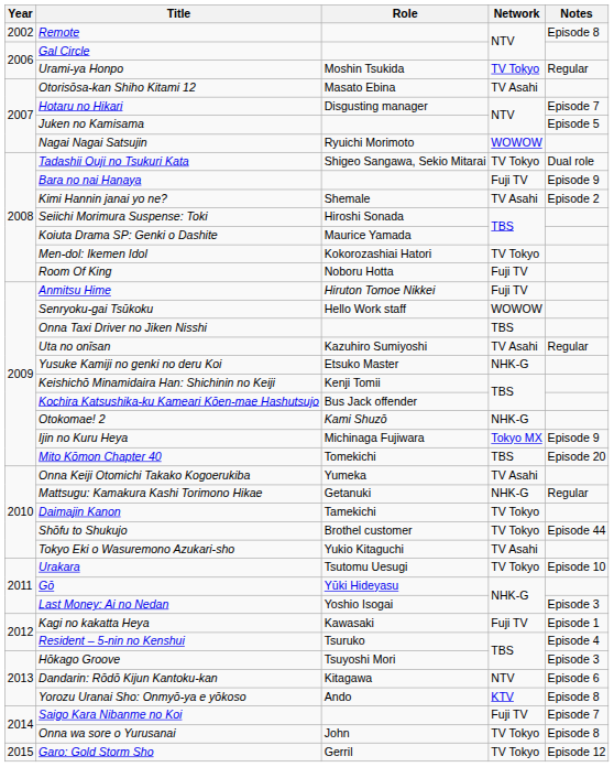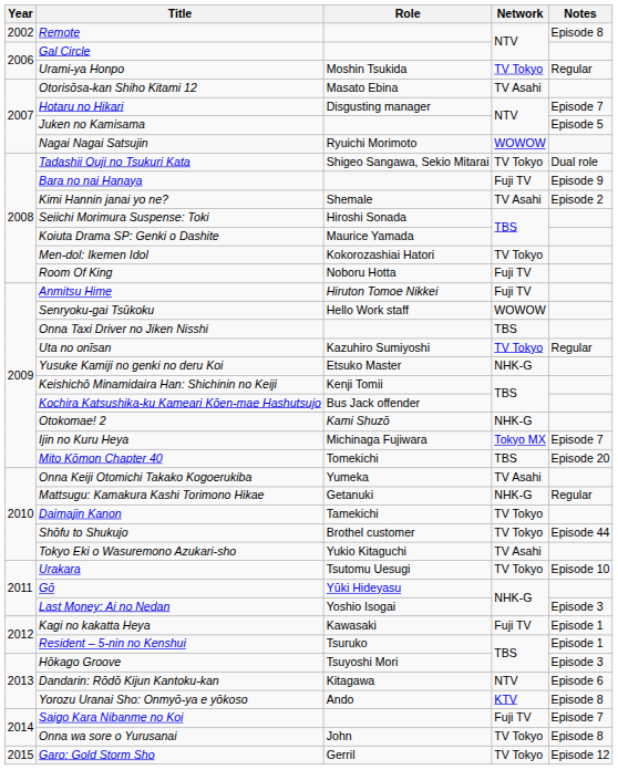 <table class="wikitable">
 <tr>
 <th>Year</th>
 <th>Title</th>
 <th>Role</th>
 <th>Network</th>
 <th>Notes</th>
 </tr>
 <tr>
 <td>2002</td>
 <td><em><a href='#'>Remote</a></em></td>
 <td></td>
 <td rowspan="2">NTV</td>
 <td>Episode 8</td>
 </tr>
 <tr>
 <td rowspan="2">2006</td>
 <td><em><a href='#'>Gal Circle</a></em></td>
 <td></td>
 <td></td>
 </tr>
 <tr>
 <td><em>Urami-ya Honpo</em></td>
 <td>Moshin Tsukida</td>
 <td><a href='#'>TV Tokyo</a></td>
 <td>Regular</td>
 </tr>
 <tr>
 <td rowspan="4">2007</td>
 <td><em>Otorisōsa-kan Shiho Kitami 12</em></td>
 <td>Masato Ebina</td>
 <td>TV Asahi</td>
 <td></td>
 </tr>
 <tr>
 <td><em><a href='#'>Hotaru no Hikari</a></em></td>
 <td>Disgusting manager</td>
 <td rowspan="2">NTV</td>
 <td>Episode 7</td>
 </tr>
 <tr>
 <td><em>Juken no Kamisama</em></td>
 <td></td>
 <td>Episode 5</td>
 </tr>
 <tr>
 <td><em>Nagai Nagai Satsujin</em></td>
 <td>Ryuichi Morimoto</td>
 <td><a href='#'>WOWOW</a></td>
 <td></td>
 </tr>
 <tr>
 <td rowspan="7">2008</td>
 <td><em><a href='#'>Tadashii Ouji no Tsukuri Kata</a></em></td>
 <td>Shigeo Sangawa, Sekio Mitarai</td>
 <td>TV Tokyo</td>
 <td>Dual role</td>
 </tr>
 <tr>
 <td><em><a href='#'>Bara no nai Hanaya</a></em></td>
 <td></td>
 <td>Fuji TV</td>
 <td>Episode 9</td>
 </tr>
 <tr>
 <td><em>Kimi Hannin janai yo ne?</em></td>
 <td>Shemale</td>
 <td>TV Asahi</td>
 <td>Episode 2</td>
 </tr>
 <tr>
 <td><em>Seiichi Morimura Suspense: Toki</em></td>
 <td>Hiroshi Sonada</td>
 <td rowspan="2"><a href='#'>TBS</a></td>
 <td></td>
 </tr>
 <tr>
 <td><em>Koiuta Drama SP: Genki o Dashite</em></td>
 <td>Maurice Yamada</td>
 <td></td>
 </tr>
 <tr>
 <td><em>Men-dol: Ikemen Idol</em></td>
 <td>Kokorozashiai Hatori</td>
 <td>TV Tokyo</td>
 <td></td>
 </tr>
 <tr>
 <td><em>Room Of King</em></td>
 <td>Noboru Hotta</td>
 <td>Fuji TV</td>
 <td></td>
 </tr>
 <tr>
 <td rowspan="10">2009</td>
 <td><em><a href='#'>Anmitsu Hime</a></em></td>
 <td><em>Hiruton Tomoe Nikkei</em></td>
 <td>Fuji TV</td>
 <td></td>
 </tr>
 <tr>
 <td><em>Senryoku-gai Tsūkoku</em></td>
 <td>Hello Work staff</td>
 <td>WOWOW</td>
 <td></td>
 </tr>
 <tr>
 <td><em>Onna Taxi Driver no Jiken Nisshi</em></td>
 <td></td>
 <td>TBS</td>
 <td></td>
 </tr>
 <tr>
 <td><em>Uta no onīsan</em></td>
 <td>Kazuhiro Sumiyoshi</td>
-<td>TV Asahi</td>
+<td><a href='#'>TV Tokyo</a></td>
 <td>Regular</td>
 </tr>
 <tr>
 <td><em>Yusuke Kamiji no genki no deru Koi</em></td>
 <td>Etsuko Master</td>
 <td>NHK-G</td>
 <td></td>
 </tr>
 <tr>
 <td><em>Keishichō Minamidaira Han: Shichinin no Keiji</em></td>
 <td>Kenji Tomii</td>
 <td rowspan="2">TBS</td>
 <td></td>
 </tr>
 <tr>
 <td><em><a href='#'>Kochira Katsushika-ku Kameari Kōen-mae Hashutsujo</a></em></td>
 <td>Bus Jack offender</td>
 <td></td>
 </tr>
 <tr>
 <td><em>Otokomae! 2</em></td>
 <td><em>Kami Shuzō</em></td>
 <td>NHK-G</td>
 <td></td>
 </tr>
 <tr>
 <td><em>Ijin no Kuru Heya</em></td>
 <td>Michinaga Fujiwara</td>
 <td><a href='#'>Tokyo MX</a></td>
-<td>Episode 9</td>
+<td>Episode 7</td>
 </tr>
 <tr>
 <td><em><a href='#'>Mito Kōmon Chapter 40</a></em></td>
 <td>Tomekichi</td>
 <td>TBS</td>
 <td>Episode 20</td>
 </tr>
 <tr>
 <td rowspan="5">2010</td>
 <td><em>Onna Keiji Otomichi Takako Kogoerukiba</em></td>
 <td>Yumeka</td>
 <td>TV Asahi</td>
 <td></td>
 </tr>
 <tr>
 <td><em>Mattsugu: Kamakura Kashi Torimono Hikae</em></td>
 <td>Getanuki</td>
 <td>NHK-G</td>
 <td>Regular</td>
 </tr>
 <tr>
 <td><em><a href='#'>Daimajin Kanon</a></em></td>
 <td>Tamekichi</td>
 <td>TV Tokyo</td>
 <td></td>
 </tr>
 <tr>
 <td><em>Shōfu to Shukujo</em></td>
 <td>Brothel customer</td>
 <td>TV Tokyo</td>
 <td>Episode 44</td>
 </tr>
 <tr>
 <td><em>Tokyo Eki o Wasuremono Azukari-sho</em></td>
 <td>Yukio Kitaguchi</td>
 <td>TV Asahi</td>
 <td></td>
 </tr>
 <tr>
 <td rowspan="3">2011</td>
 <td><em><a href='#'>Urakara</a></em></td>
 <td>Tsutomu Uesugi</td>
 <td>TV Tokyo</td>
 <td>Episode 10</td>
 </tr>
 <tr>
 <td><em><a href='#'>Gō</a></em></td>
 <td><a href='#'>Yūki Hideyasu</a></td>
 <td rowspan="2">NHK-G</td>
 <td></td>
 </tr>
 <tr>
 <td><em><a href='#'>Last Money: Ai no Nedan</a></em></td>
 <td>Yoshio Isogai</td>
 <td>Episode 3</td>
 </tr>
 <tr>
 <td rowspan="2">2012</td>
 <td><em>Kagi no kakatta Heya</em></td>
 <td>Kawasaki</td>
 <td>Fuji TV</td>
 <td>Episode 1</td>
 </tr>
 <tr>
 <td><em><a href='#'>Resident – 5-nin no Kenshui</a></em></td>
 <td>Tsuruko</td>
 <td rowspan="2">TBS</td>
-<td>Episode 4</td>
+<td>Episode 1</td>
 </tr>
 <tr>
 <td rowspan="3">2013</td>
 <td><em>Hōkago Groove</em></td>
 <td>Tsuyoshi Mori</td>
 <td>Episode 3</td>
 </tr>
 <tr>
 <td><em>Dandarin: Rōdō Kijun Kantoku-kan</em></td>
 <td>Kitagawa</td>
 <td>NTV</td>
 <td>Episode 6</td>
 </tr>
 <tr>
 <td><em>Yorozu Uranai Sho: Onmyō-ya e yōkoso</em></td>
 <td>Ando</td>
 <td><a href='#'>KTV</a></td>
 <td>Episode 8</td>
 </tr>
 <tr>
 <td rowspan="2">2014</td>
 <td><em><a href='#'>Saigo Kara Nibanme no Koi</a></em></td>
 <td></td>
 <td>Fuji TV</td>
 <td>Episode 7</td>
 </tr>
 <tr>
 <td><em>Onna wa sore o Yurusanai</em></td>
 <td>John</td>
 <td>TV Tokyo</td>
 <td>Episode 8</td>
 </tr>
 <tr>
 <td>2015</td>
 <td><em><a href='#'>Garo: Gold Storm Sho</a></em></td>
 <td>Gerril</td>
 <td>TV Tokyo</td>
 <td>Episode 12</td>
 </tr>
 </table>
